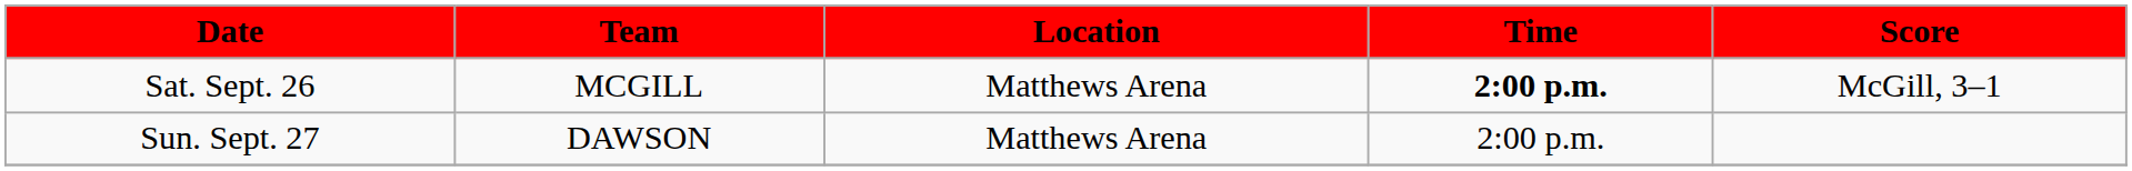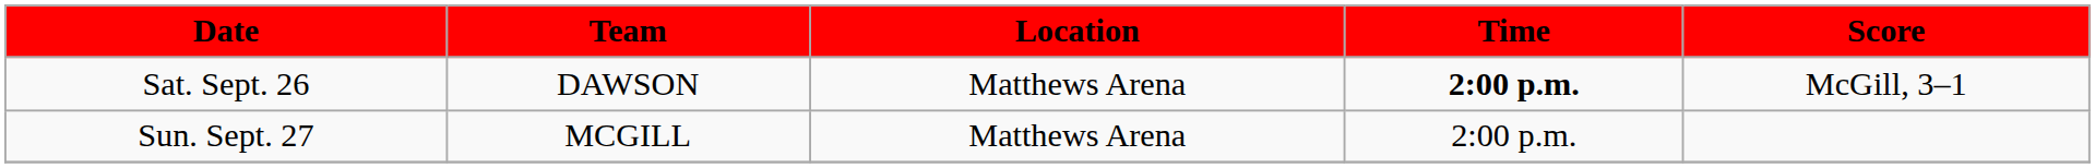 <table class="wikitable" width="80%">
 <tr align="center"  style="background:red;color:black;">
 <td><strong>Date</strong></td>
 <td><strong>Team</strong></td>
 <td><strong>Location</strong></td>
 <td><strong>Time</strong></td>
 <td><strong>Score</strong></td>
 </tr>
 <tr align="center" bgcolor="">
 <td>Sat. Sept. 26</td>
-<td>MCGILL</td>
+<td>DAWSON</td>
 <td>Matthews Arena</td>
 <td><strong>2:00 p.m.</strong></td>
 <td>McGill, 3–1</td>
 </tr>
 <tr align="center" bgcolor="">
 <td>Sun. Sept. 27</td>
-<td>DAWSON</td>
+<td>MCGILL</td>
 <td>Matthews Arena</td>
 <td>2:00 p.m.</td>
 <td></td>
 </tr>
 <tr align="center" bgcolor="">
 </tr>
 </table>
